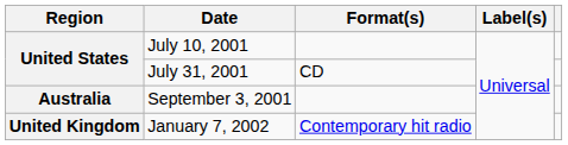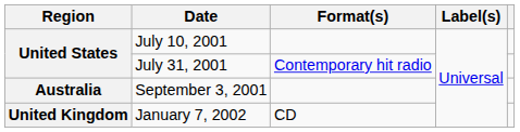 <table class="wikitable plainrowheaders">
 <tr>
 <th scope="col">Region</th>
 <th scope="col">Date</th>
 <th scope="col">Format(s)</th>
 <th scope="col">Label(s)</th>
 <th scope="col"></th>
 </tr>
 <tr>
 <th scope="row" rowspan="2">United States</th>
 <td>July 10, 2001</td>
 <td></td>
 <td rowspan="4"><a href='#'>Universal</a></td>
 <td></td>
 </tr>
 <tr>
 <td>July 31, 2001</td>
-<td>CD</td>
+<td><a href='#'>Contemporary hit radio</a></td>
 <td></td>
 </tr>
 <tr>
 <th scope="row">Australia</th>
 <td>September 3, 2001</td>
 <td></td>
 <td></td>
 </tr>
 <tr>
 <th scope="row">United Kingdom</th>
 <td>January 7, 2002</td>
-<td><a href='#'>Contemporary hit radio</a></td>
+<td>CD</td>
 <td></td>
 </tr>
 </table>
